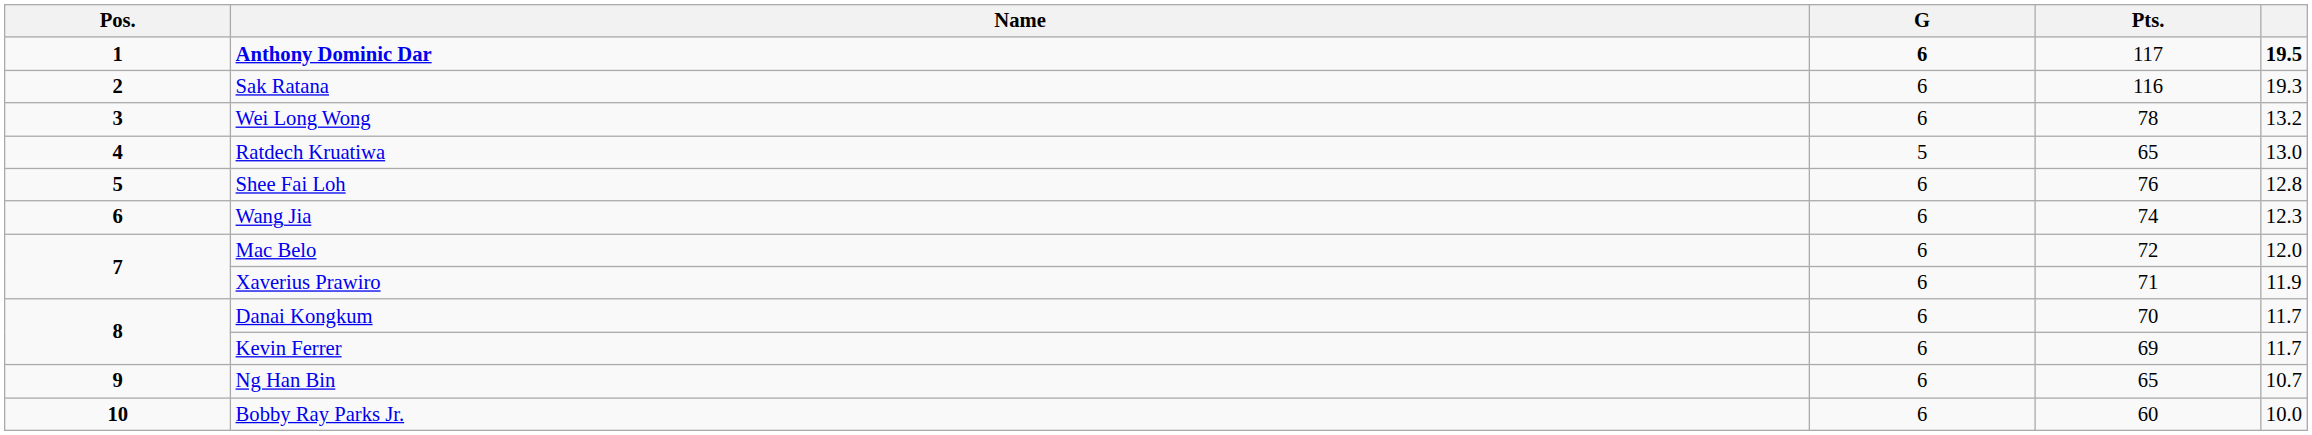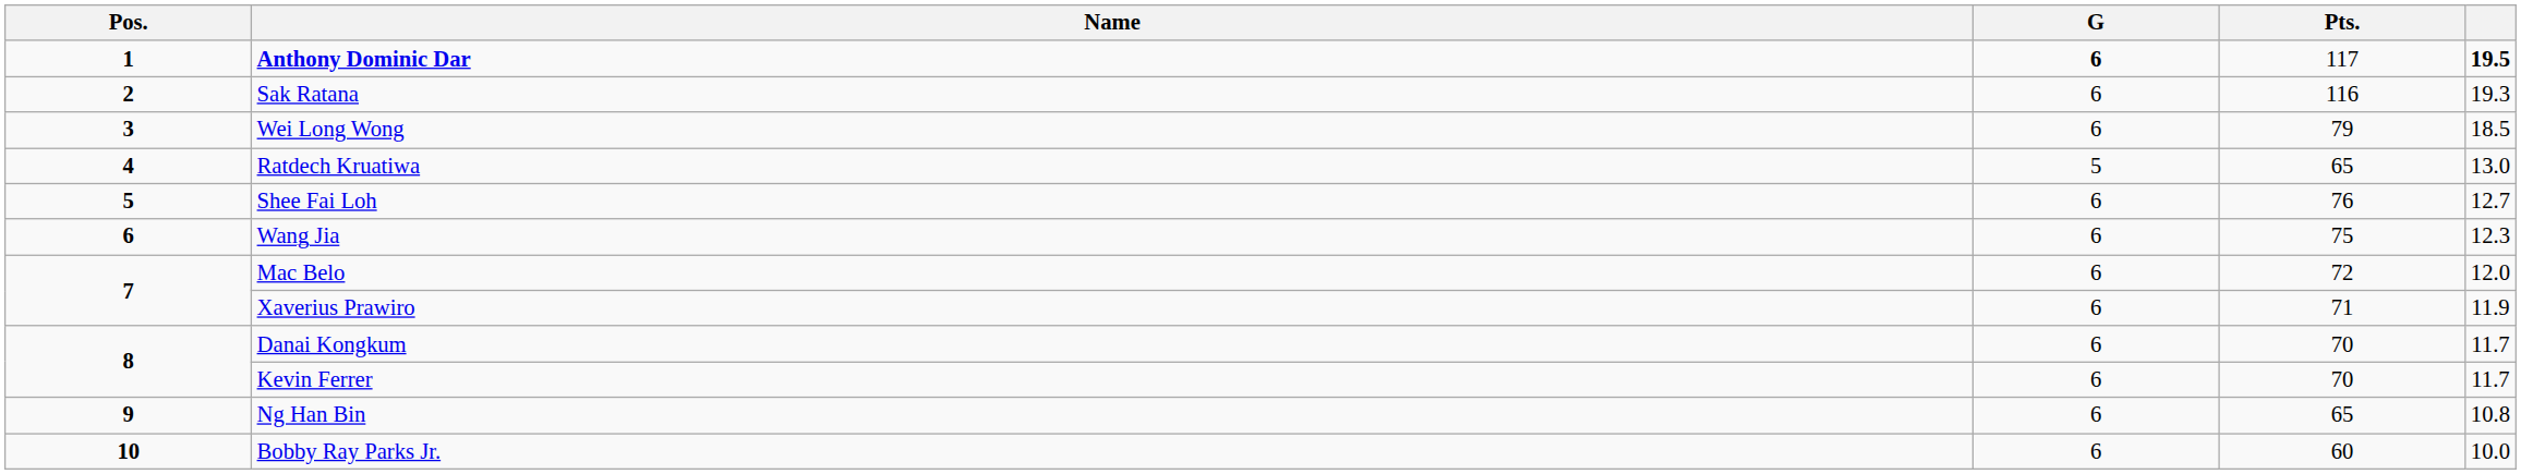 <table class="wikitable" style="width:90%;">
 <tr>
 <th style="width:10%;">Pos.</th>
 <th style="width:70%;">Name</th>
 <th style="width:10%;">G</th>
 <th style="width:10%;">Pts.</th>
 <th style="width:10%;"></th>
 </tr>
 <tr align=center>
 <td><strong>1</strong></td>
 <td align=left> <strong><a href='#'>Anthony Dominic Dar</a></strong></td>
 <td><strong>6</strong></td>
 <td>117</td>
 <td><strong>19.5</strong></td>
 </tr>
 <tr align=center>
 <td><strong>2</strong></td>
 <td align=left> <a href='#'>Sak Ratana</a></td>
 <td>6</td>
 <td>116</td>
 <td>19.3</td>
 </tr>
 <tr align=center>
 <td><strong>3</strong></td>
 <td align=left> <a href='#'>Wei Long Wong</a></td>
 <td>6</td>
-<td>78</td>
-<td>13.2</td>
+<td>79</td>
+<td>18.5</td>
 </tr>
 <tr align=center>
 <td><strong>4</strong></td>
 <td align=left> <a href='#'>Ratdech Kruatiwa</a></td>
 <td>5</td>
 <td>65</td>
 <td>13.0</td>
 </tr>
 <tr align=center>
 <td><strong>5</strong></td>
 <td align=left> <a href='#'>Shee Fai Loh</a></td>
 <td>6</td>
 <td>76</td>
-<td>12.8</td>
+<td>12.7</td>
 </tr>
 <tr align=center>
 <td><strong>6</strong></td>
 <td align=left> <a href='#'>Wang Jia</a></td>
 <td>6</td>
-<td>74</td>
+<td>75</td>
 <td>12.3</td>
 </tr>
 <tr align=center>
 <td rowspan=2><strong>7</strong></td>
 <td align=left> <a href='#'>Mac Belo</a></td>
 <td>6</td>
 <td>72</td>
 <td>12.0</td>
 </tr>
 <tr align=center>
 <td align=left> <a href='#'>Xaverius Prawiro</a></td>
 <td>6</td>
 <td>71</td>
 <td>11.9</td>
 </tr>
 <tr align=center>
 <td rowspan=2><strong>8</strong></td>
 <td align=left> <a href='#'>Danai Kongkum</a></td>
 <td>6</td>
 <td>70</td>
 <td>11.7</td>
 </tr>
 <tr align=center>
 <td align=left> <a href='#'>Kevin Ferrer</a></td>
 <td>6</td>
-<td>69</td>
+<td>70</td>
 <td>11.7</td>
 </tr>
 <tr align=center>
 <td><strong>9</strong></td>
 <td align=left> <a href='#'>Ng Han Bin</a></td>
 <td>6</td>
 <td>65</td>
-<td>10.7</td>
+<td>10.8</td>
 </tr>
 <tr align=center>
 <td><strong>10</strong></td>
 <td align=left> <a href='#'>Bobby Ray Parks Jr.</a></td>
 <td>6</td>
 <td>60</td>
 <td>10.0</td>
 </tr>
 </table>
